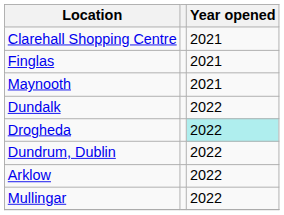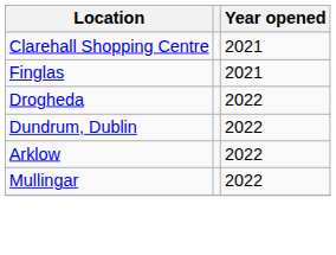 <table class="wikitable">
 <tr>
 <th>Location</th>
 <th></th>
 <th>Year opened</th>
 </tr>
 <tr>
 <td><a href='#'>Clarehall Shopping Centre</a></td>
 <td></td>
 <td>2021</td>
 </tr>
 <tr>
 <td><a href='#'>Finglas</a></td>
 <td></td>
 <td>2021</td>
 </tr>
 <tr>
-<td><a href='#'>Maynooth</a></td>
-<td></td>
-<td>2021</td>
-</tr>
-<tr>
-<td><a href='#'>Dundalk</a></td>
+<td><a href='#'>Drogheda</a></td>
 <td></td>
 <td>2022</td>
-</tr>
-<tr>
-<td><a href='#'>Drogheda</a></td>
-<td></td>
-<td style="background: paleturquoise;">2022</td>
 </tr>
 <tr>
 <td><a href='#'>Dundrum, Dublin</a></td>
 <td></td>
 <td>2022</td>
 </tr>
 <tr>
 <td><a href='#'>Arklow</a></td>
 <td></td>
 <td>2022</td>
 </tr>
 <tr>
 <td><a href='#'>Mullingar</a></td>
 <td></td>
 <td>2022</td>
 </tr>
 <tr>
 </tr>
 </table>
